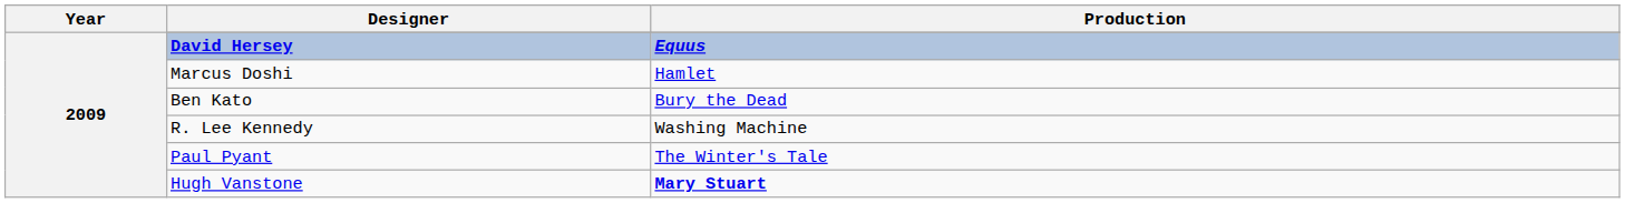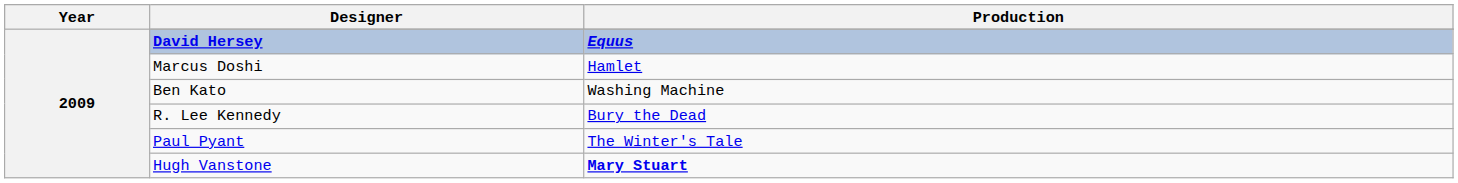 <table class="wikitable" style="width:98%;">
 <tr style="background:#bebebe;">
 <th style="width:10%;">Year</th>
 <th style="width:30%;">Designer</th>
 <th style="width:60%;">Production</th>
 </tr>
 <tr>
 <th rowspan="7">2009</th>
 </tr>
 <tr style="background:#B0C4DE">
 <td><strong><a href='#'>David Hersey</a></strong></td>
 <td><strong><em><a href='#'>Equus</a><em> <strong></td>
 </tr>
 <tr>
 <td>Marcus Doshi</td>
 <td></em><a href='#'>Hamlet</a><em></td>
 </tr>
 <tr>
 <td>Ben Kato</td>
-<td></em><a href='#'>Bury the Dead</a><em></td>
+<td></em>Washing Machine<em></td>
 </tr>
 <tr>
 <td>R. Lee Kennedy</td>
-<td></em>Washing Machine<em></td>
+<td></em><a href='#'>Bury the Dead</a><em></td>
 </tr>
 <tr>
 <td><a href='#'>Paul Pyant</a></td>
 <td></em><a href='#'>The Winter's Tale</a><em></td>
 </tr>
 <tr>
 <td><a href='#'>Hugh Vanstone</a></td>
 <td><strong></em><a href='#'>Mary Stuart</a><em></strong></td>
 </tr>
 </table>
